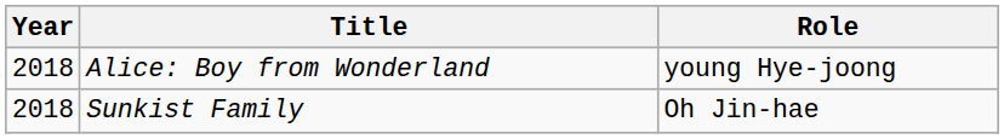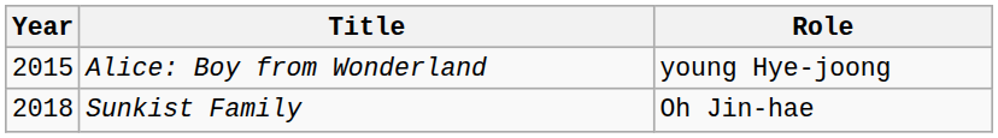 <table class="wikitable" style="width:500px">
 <tr>
 <th width=10>Year</th>
 <th>Title</th>
 <th>Role</th>
 </tr>
 <tr>
-<td>2018</td>
+<td>2015</td>
 <td><em>Alice: Boy from Wonderland</em></td>
 <td>young Hye-joong</td>
 </tr>
 <tr>
 <td>2018</td>
 <td><em>Sunkist Family</em></td>
 <td>Oh Jin-hae</td>
 </tr>
 </table>
